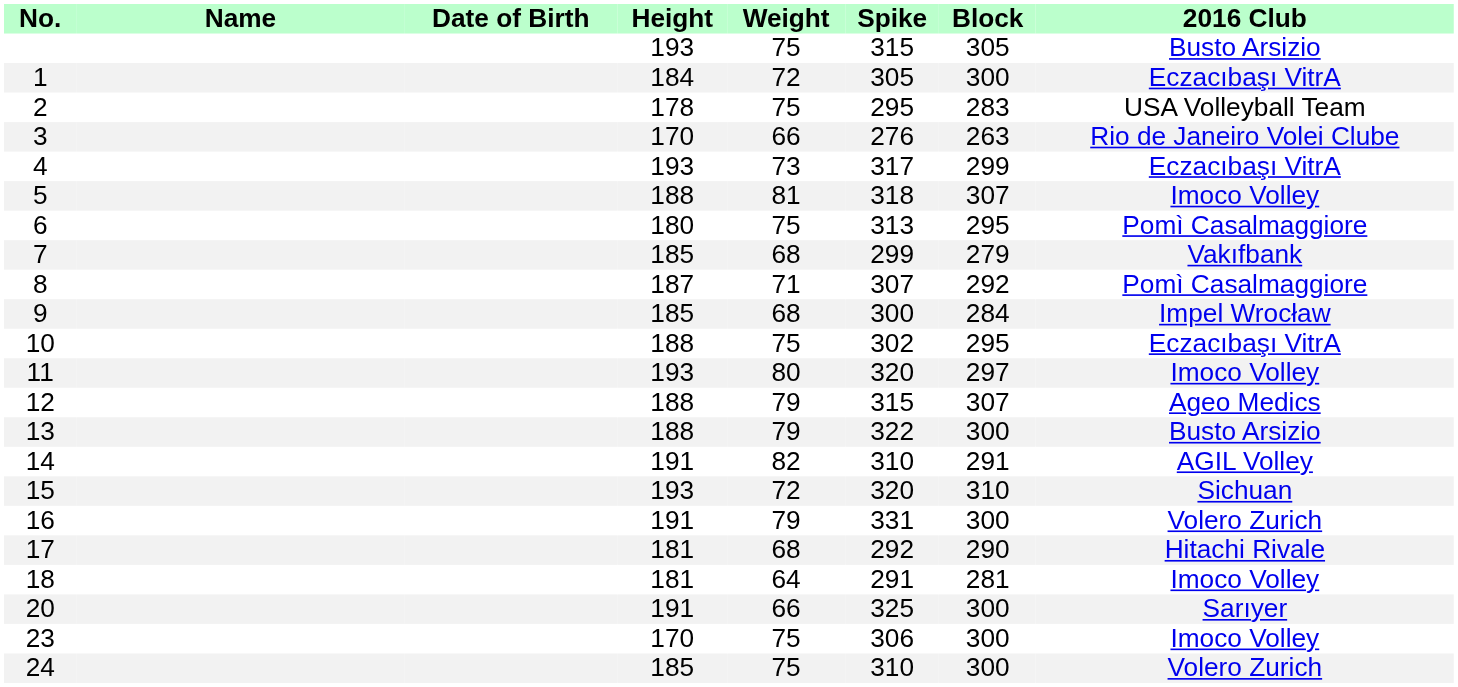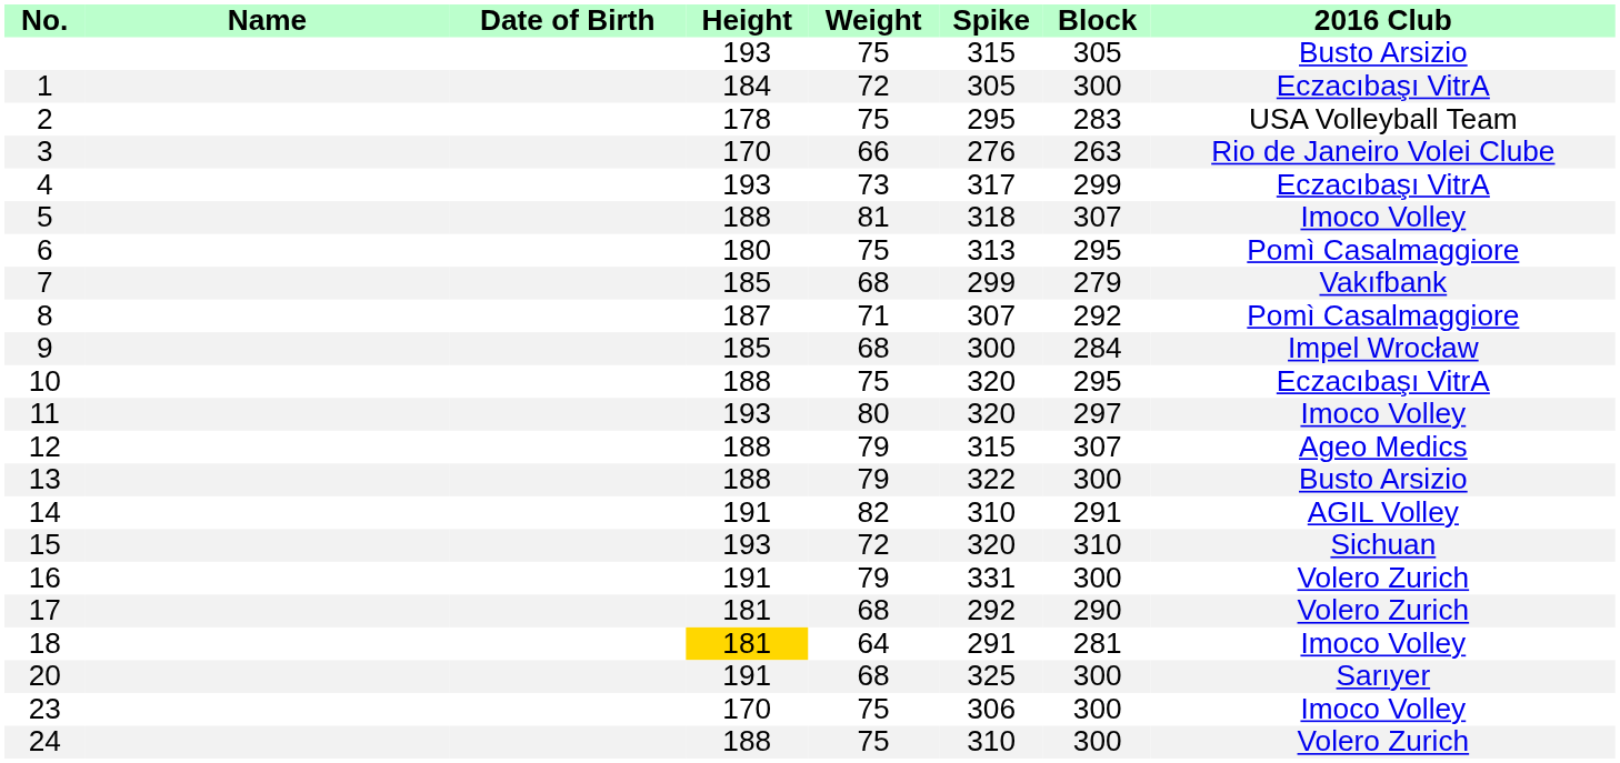 <table style="text-align:center; border:none;" cellpadding=0 cellspacing=0 width=100%>
 <tr style="background: #bbffcc;">
 <th width="5%">No.</th>
 <th width=200px>Name</th>
 <th>Date of Birth</th>
 <th>Height</th>
 <th>Weight</th>
 <th>Spike</th>
 <th>Block</th>
 <th>2016 Club</th>
 </tr>
 <tr>
 <td></td>
 <td></td>
 <td></td>
 <td>193</td>
 <td>75</td>
 <td>315</td>
 <td>305</td>
 <td><a href='#'>Busto Arsizio</a></td>
 </tr>
 <tr bgcolor="#f2f2f2">
 <td>1</td>
 <td></td>
 <td></td>
 <td>184</td>
 <td>72</td>
 <td>305</td>
 <td>300</td>
 <td><a href='#'>Eczacıbaşı VitrA</a></td>
 </tr>
 <tr>
 <td>2</td>
 <td></td>
 <td></td>
 <td>178</td>
 <td>75</td>
 <td>295</td>
 <td>283</td>
 <td>USA Volleyball Team</td>
 </tr>
 <tr bgcolor="#f2f2f2">
 <td>3</td>
 <td></td>
 <td></td>
 <td>170</td>
 <td>66</td>
 <td>276</td>
 <td>263</td>
 <td><a href='#'>Rio de Janeiro Volei Clube</a></td>
 </tr>
 <tr>
 <td>4</td>
 <td></td>
 <td></td>
 <td>193</td>
 <td>73</td>
 <td>317</td>
 <td>299</td>
 <td><a href='#'>Eczacıbaşı VitrA</a></td>
 </tr>
 <tr bgcolor="#f2f2f2">
 <td>5</td>
 <td></td>
 <td></td>
 <td>188</td>
 <td>81</td>
 <td>318</td>
 <td>307</td>
 <td><a href='#'>Imoco Volley</a></td>
 </tr>
 <tr>
 <td>6</td>
 <td></td>
 <td></td>
 <td>180</td>
 <td>75</td>
 <td>313</td>
 <td>295</td>
 <td><a href='#'>Pomì Casalmaggiore</a></td>
 </tr>
 <tr bgcolor="#f2f2f2">
 <td>7</td>
 <td></td>
 <td></td>
 <td>185</td>
 <td>68</td>
 <td>299</td>
 <td>279</td>
 <td><a href='#'>Vakıfbank</a></td>
 </tr>
 <tr>
 <td>8</td>
 <td></td>
 <td></td>
 <td>187</td>
 <td>71</td>
 <td>307</td>
 <td>292</td>
 <td><a href='#'>Pomì Casalmaggiore</a></td>
 </tr>
 <tr bgcolor="#f2f2f2">
 <td>9</td>
 <td></td>
 <td></td>
 <td>185</td>
 <td>68</td>
 <td>300</td>
 <td>284</td>
 <td><a href='#'>Impel Wrocław</a></td>
 </tr>
 <tr>
 <td>10</td>
 <td></td>
 <td></td>
 <td>188</td>
 <td>75</td>
-<td>302</td>
+<td>320</td>
 <td>295</td>
 <td><a href='#'>Eczacıbaşı VitrA</a></td>
 </tr>
 <tr bgcolor="#f2f2f2">
 <td>11</td>
 <td></td>
 <td></td>
 <td>193</td>
 <td>80</td>
 <td>320</td>
 <td>297</td>
 <td><a href='#'>Imoco Volley</a></td>
 </tr>
 <tr>
 <td>12</td>
 <td></td>
 <td></td>
 <td>188</td>
 <td>79</td>
 <td>315</td>
 <td>307</td>
 <td><a href='#'>Ageo Medics</a></td>
 </tr>
 <tr bgcolor="#f2f2f2">
 <td>13</td>
 <td></td>
 <td></td>
 <td>188</td>
 <td>79</td>
 <td>322</td>
 <td>300</td>
 <td><a href='#'>Busto Arsizio</a></td>
 </tr>
 <tr>
 <td>14</td>
 <td></td>
 <td></td>
 <td>191</td>
 <td>82</td>
 <td>310</td>
 <td>291</td>
 <td><a href='#'>AGIL Volley</a></td>
 </tr>
 <tr bgcolor="#f2f2f2">
 <td>15</td>
 <td></td>
 <td></td>
 <td>193</td>
 <td>72</td>
 <td>320</td>
 <td>310</td>
 <td><a href='#'>Sichuan</a></td>
 </tr>
 <tr>
 <td>16</td>
 <td></td>
 <td></td>
 <td>191</td>
 <td>79</td>
 <td>331</td>
 <td>300</td>
 <td><a href='#'>Volero Zurich</a></td>
 </tr>
 <tr bgcolor="#f2f2f2">
 <td>17</td>
 <td></td>
 <td></td>
 <td>181</td>
 <td>68</td>
 <td>292</td>
 <td>290</td>
-<td><a href='#'>Hitachi Rivale</a></td>
+<td><a href='#'>Volero Zurich</a></td>
 </tr>
 <tr>
 <td>18</td>
 <td></td>
 <td></td>
-<td>181</td>
+<td style="background: gold;">181</td>
 <td>64</td>
 <td>291</td>
 <td>281</td>
 <td><a href='#'>Imoco Volley</a></td>
 </tr>
 <tr bgcolor="#f2f2f2">
 <td>20</td>
 <td></td>
 <td></td>
 <td>191</td>
-<td>66</td>
+<td>68</td>
 <td>325</td>
 <td>300</td>
 <td><a href='#'>Sarıyer</a></td>
 </tr>
 <tr>
 <td>23</td>
 <td></td>
 <td></td>
 <td>170</td>
 <td>75</td>
 <td>306</td>
 <td>300</td>
 <td><a href='#'>Imoco Volley</a></td>
 </tr>
 <tr bgcolor="#f2f2f2">
 <td>24</td>
 <td></td>
 <td></td>
-<td>185</td>
+<td>188</td>
 <td>75</td>
 <td>310</td>
 <td>300</td>
 <td><a href='#'>Volero Zurich</a></td>
 </tr>
 </table>
